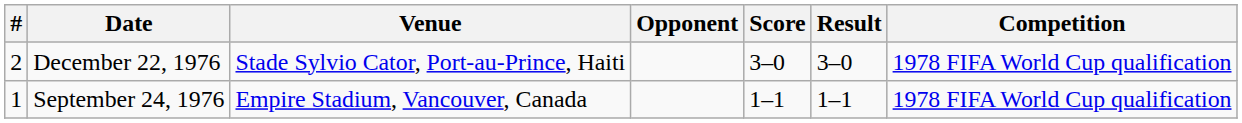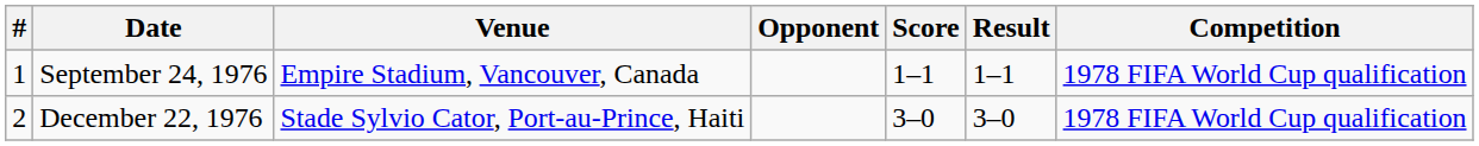 <table class="wikitable">
 <tr>
 <th>#</th>
 <th>Date</th>
 <th>Venue</th>
 <th>Opponent</th>
 <th>Score</th>
 <th>Result</th>
 <th>Competition</th>
 </tr>
 <tr>
+<td>1</td>
+<td>September 24, 1976</td>
+<td><a href='#'>Empire Stadium</a>, <a href='#'>Vancouver</a>, Canada</td>
+<td></td>
+<td>1–1</td>
+<td>1–1</td>
+<td><a href='#'>1978 FIFA World Cup qualification</a></td>
+</tr>
+<tr>
 <td>2</td>
 <td>December 22, 1976</td>
 <td><a href='#'>Stade Sylvio Cator</a>, <a href='#'>Port-au-Prince</a>, Haiti</td>
 <td></td>
 <td>3–0</td>
 <td>3–0</td>
 <td><a href='#'>1978 FIFA World Cup qualification</a></td>
 </tr>
-<tr>
-<td>1</td>
-<td>September 24, 1976</td>
-<td><a href='#'>Empire Stadium</a>, <a href='#'>Vancouver</a>, Canada</td>
-<td></td>
-<td>1–1</td>
-<td>1–1</td>
-<td><a href='#'>1978 FIFA World Cup qualification</a></td>
-</tr>
 </table>
